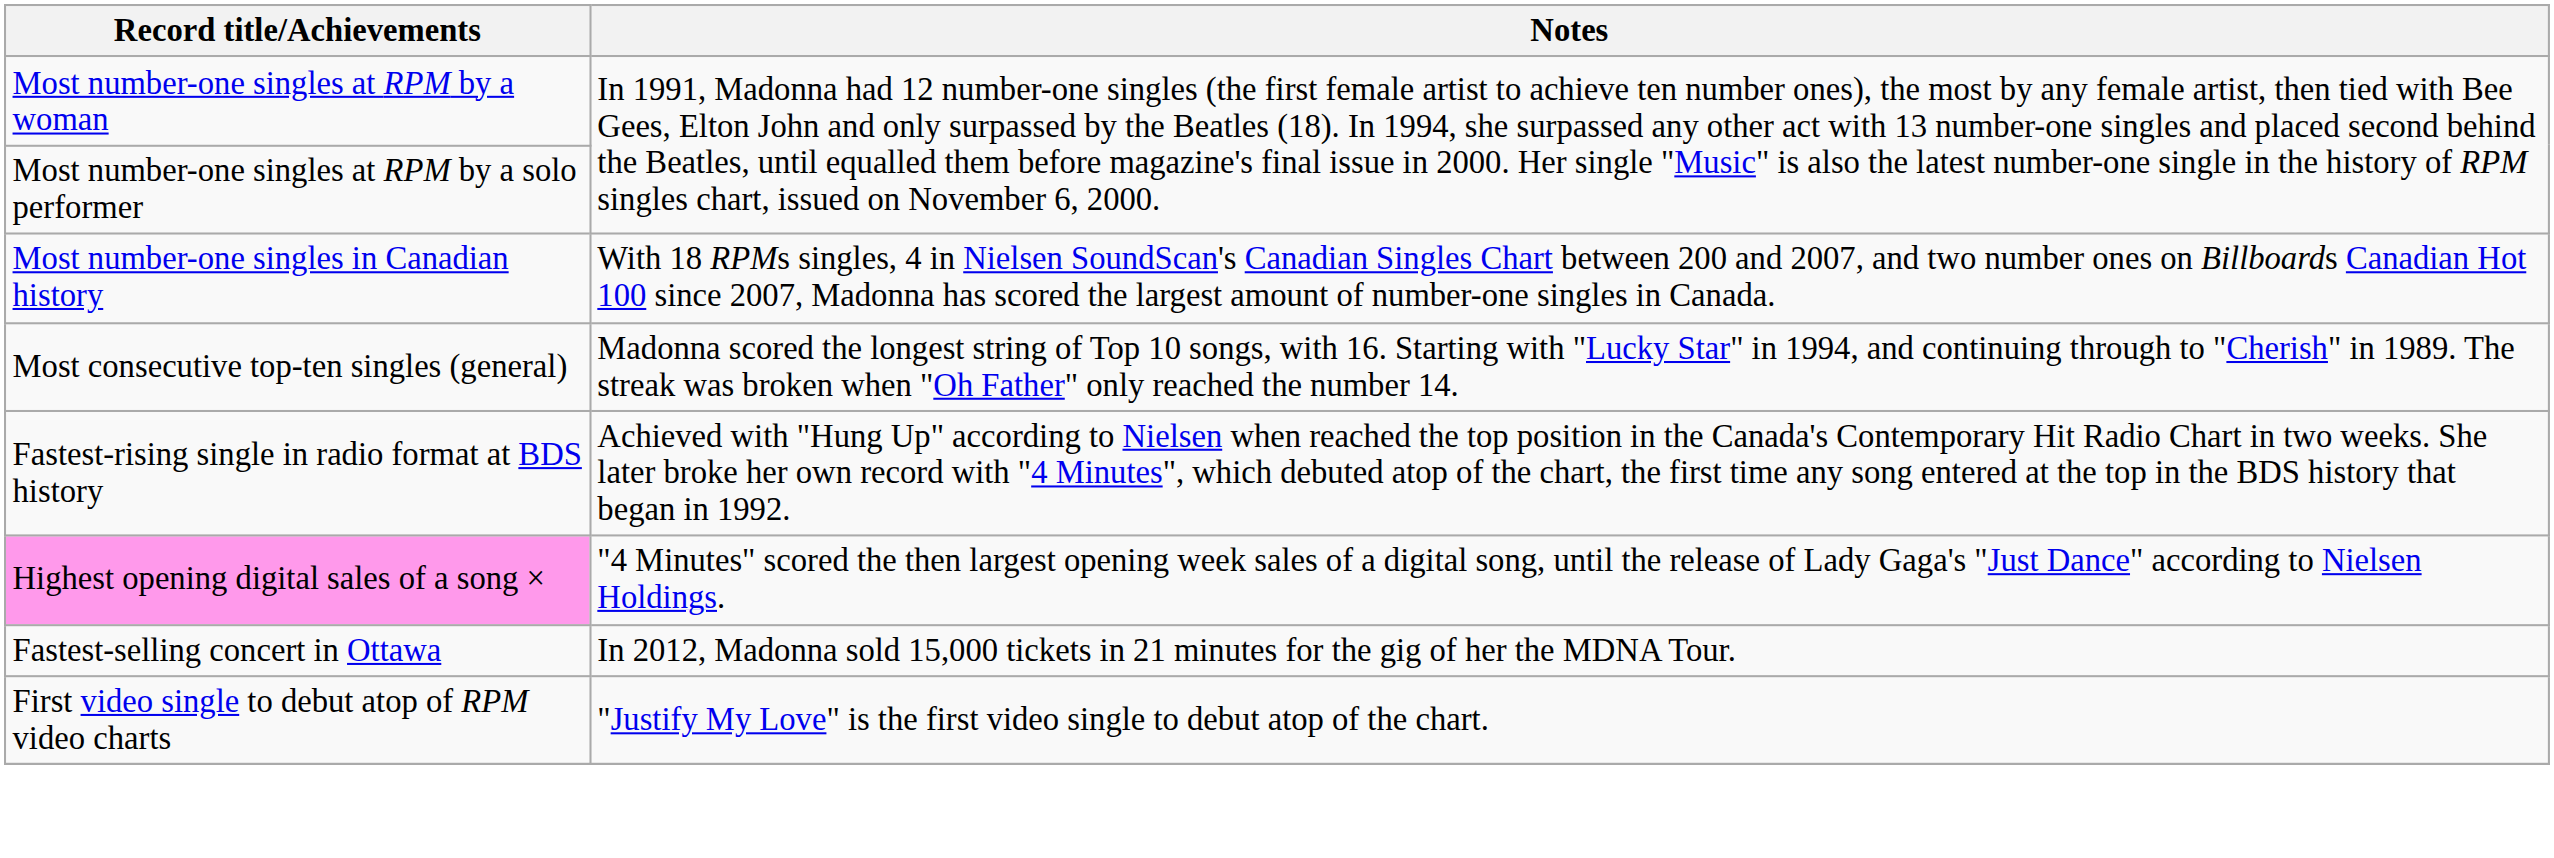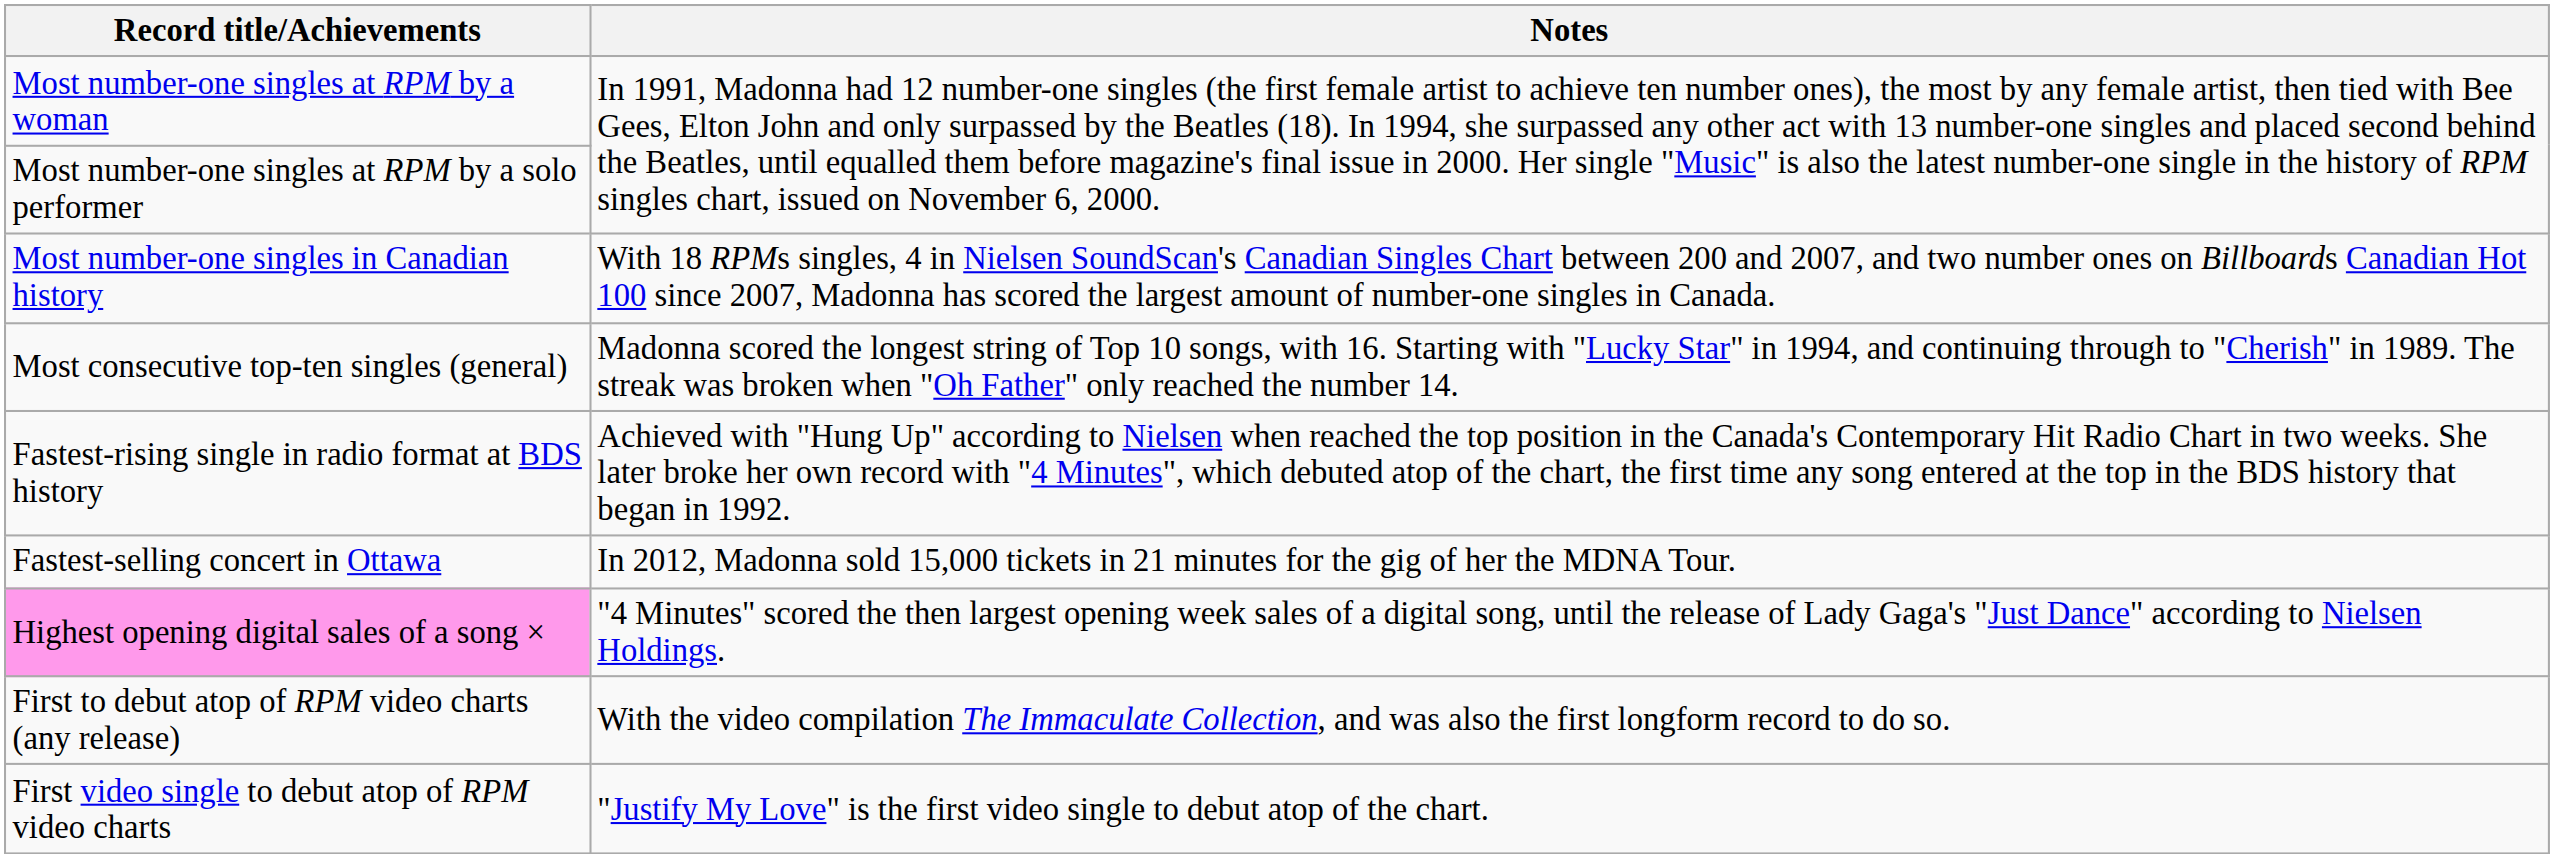 <table class="wikitable sortable plainrowheaders">
 <tr>
 <th scope="col" width=20%>Record title/Achievements</th>
 <th scope="col" width=67%>Notes</th>
 </tr>
 <tr>
 <td><a href='#'>Most number-one singles at <em>RPM</em> by a woman</a></td>
 <td rowspan="2">In 1991, Madonna had 12 number-one singles (the first female artist to achieve ten number ones), the most by any female artist, then tied with Bee Gees, Elton John and only surpassed by the Beatles (18). In 1994, she surpassed any other act with 13 number-one singles and placed second behind the Beatles, until equalled them before magazine's final issue in 2000. Her single "<a href='#'>Music</a>" is also the latest number-one single in the history of <em>RPM</em> singles chart, issued on November 6, 2000.</td>
 </tr>
 <tr>
 <td>Most number-one singles at <em>RPM</em> by a solo performer</td>
 </tr>
 <tr>
 <td><a href='#'>Most number-one singles in Canadian history</a></td>
 <td>With 18 <em>RPM</em>s singles, 4 in <a href='#'>Nielsen SoundScan</a>'s <a href='#'>Canadian Singles Chart</a> between 200 and 2007, and two number ones on <em>Billboard</em>s <a href='#'>Canadian Hot 100</a> since 2007, Madonna has scored the largest amount of number-one singles in Canada.</td>
 </tr>
 <tr>
 <td>Most consecutive top-ten singles (general)</td>
 <td>Madonna scored the longest string of Top 10 songs, with 16. Starting with "<a href='#'>Lucky Star</a>" in 1994, and continuing through to "<a href='#'>Cherish</a>" in 1989. The streak was broken when "<a href='#'>Oh Father</a>" only reached the number 14.</td>
 </tr>
 <tr>
 <td>Fastest-rising single in radio format at <a href='#'>BDS</a> history</td>
 <td>Achieved with "Hung Up" according to <a href='#'>Nielsen</a> when reached the top position in the Canada's Contemporary Hit Radio Chart in two weeks. She later broke her own record with "<a href='#'>4 Minutes</a>", which debuted atop of the chart, the first time any song entered at the top in the BDS history that began in 1992.</td>
 </tr>
 <tr>
+<td>Fastest-selling concert in <a href='#'>Ottawa</a></td>
+<td>In 2012, Madonna sold 15,000 tickets in 21 minutes for the gig of her the MDNA Tour.</td>
+</tr>
+<tr>
 <td style="background-color: #ff99eb;">Highest opening digital sales of a song ×</td>
 <td>"4 Minutes" scored the then largest opening week sales of a digital song, until the release of Lady Gaga's "<a href='#'>Just Dance</a>" according to <a href='#'>Nielsen Holdings</a>.</td>
 </tr>
 <tr>
-<td>Fastest-selling concert in <a href='#'>Ottawa</a></td>
-<td>In 2012, Madonna sold 15,000 tickets in 21 minutes for the gig of her the MDNA Tour.</td>
+<td>First to debut atop of <em>RPM</em> video charts (any release)</td>
+<td>With the video compilation <em><a href='#'>The Immaculate Collection</a></em>, and was also the first longform record to do so.</td>
 </tr>
 <tr>
 <td>First <a href='#'>video single</a> to debut atop of <em>RPM</em> video charts</td>
 <td>"<a href='#'>Justify My Love</a>" is the first video single to debut atop of the chart.</td>
 </tr>
 <tr>
 </tr>
 </table>
